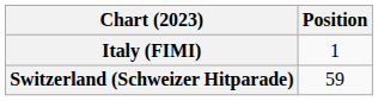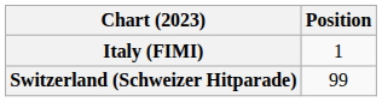 <table class="wikitable sortable plainrowheaders" style="text-align:center">
 <tr>
 <th scope="col">Chart (2023)</th>
 <th scope="col">Position</th>
 </tr>
 <tr>
 <th scope="row">Italy (FIMI)</th>
 <td>1</td>
 </tr>
 <tr>
 <th scope="row">Switzerland (Schweizer Hitparade)</th>
-<td>59</td>
+<td>99</td>
 </tr>
 </table>
